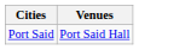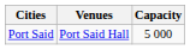 <table class="wikitable">
 <tr>
 <th>Cities</th>
 <th>Venues</th>
+<th>Capacity</th>
 </tr>
 <tr>
 <td rowspan=1><a href='#'>Port Said</a></td>
 <td><a href='#'>Port Said Hall</a></td>
+<td align="center">5 000</td>
 </tr>
 </table>
